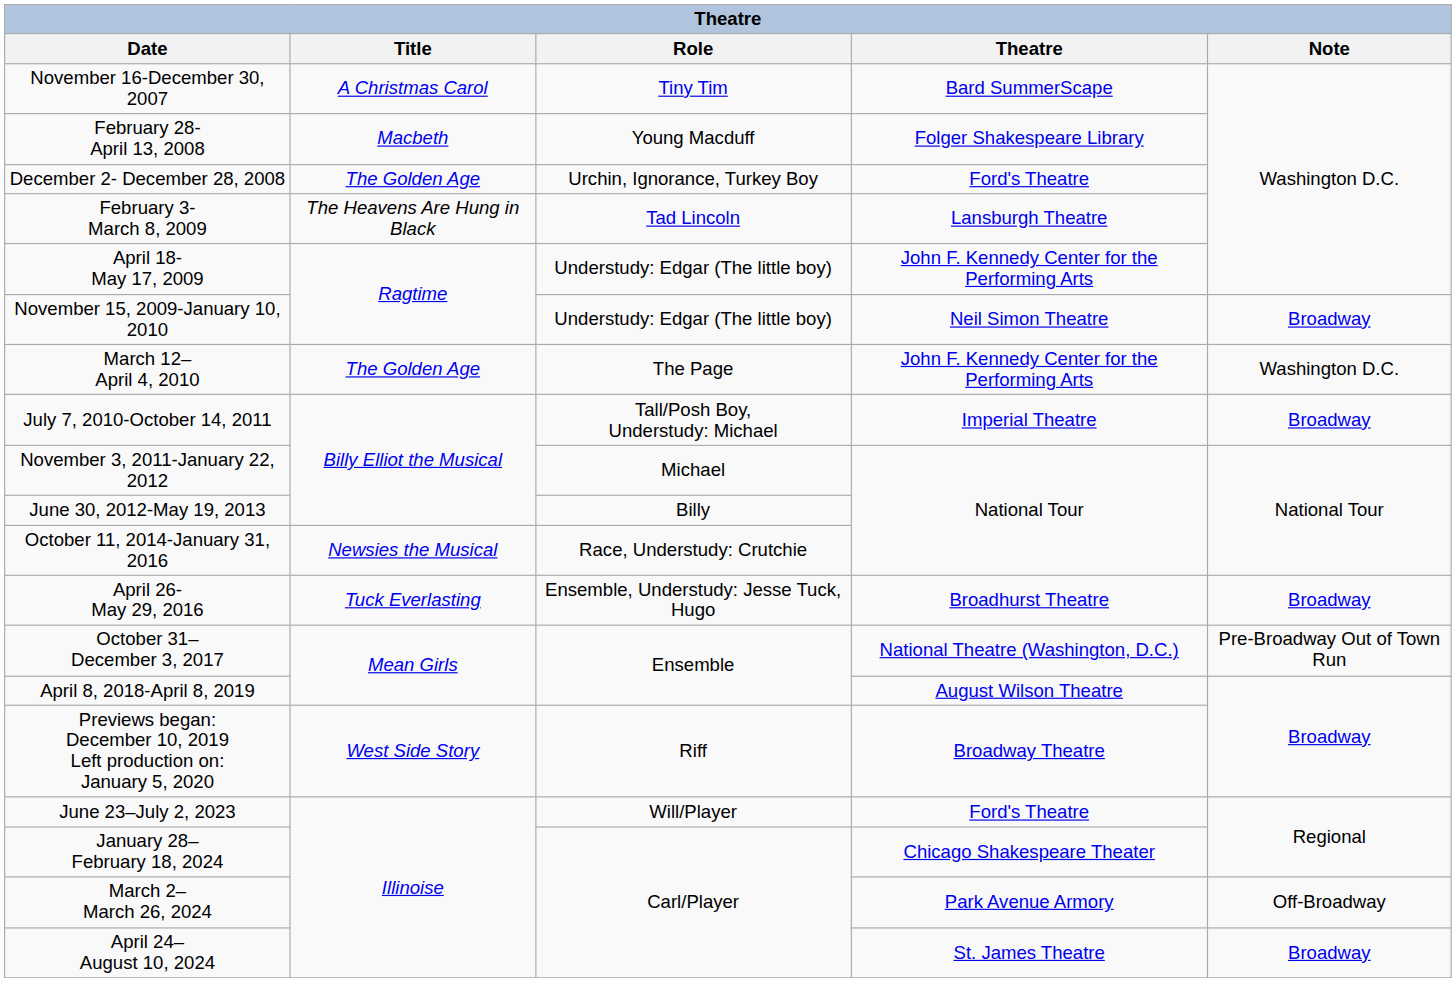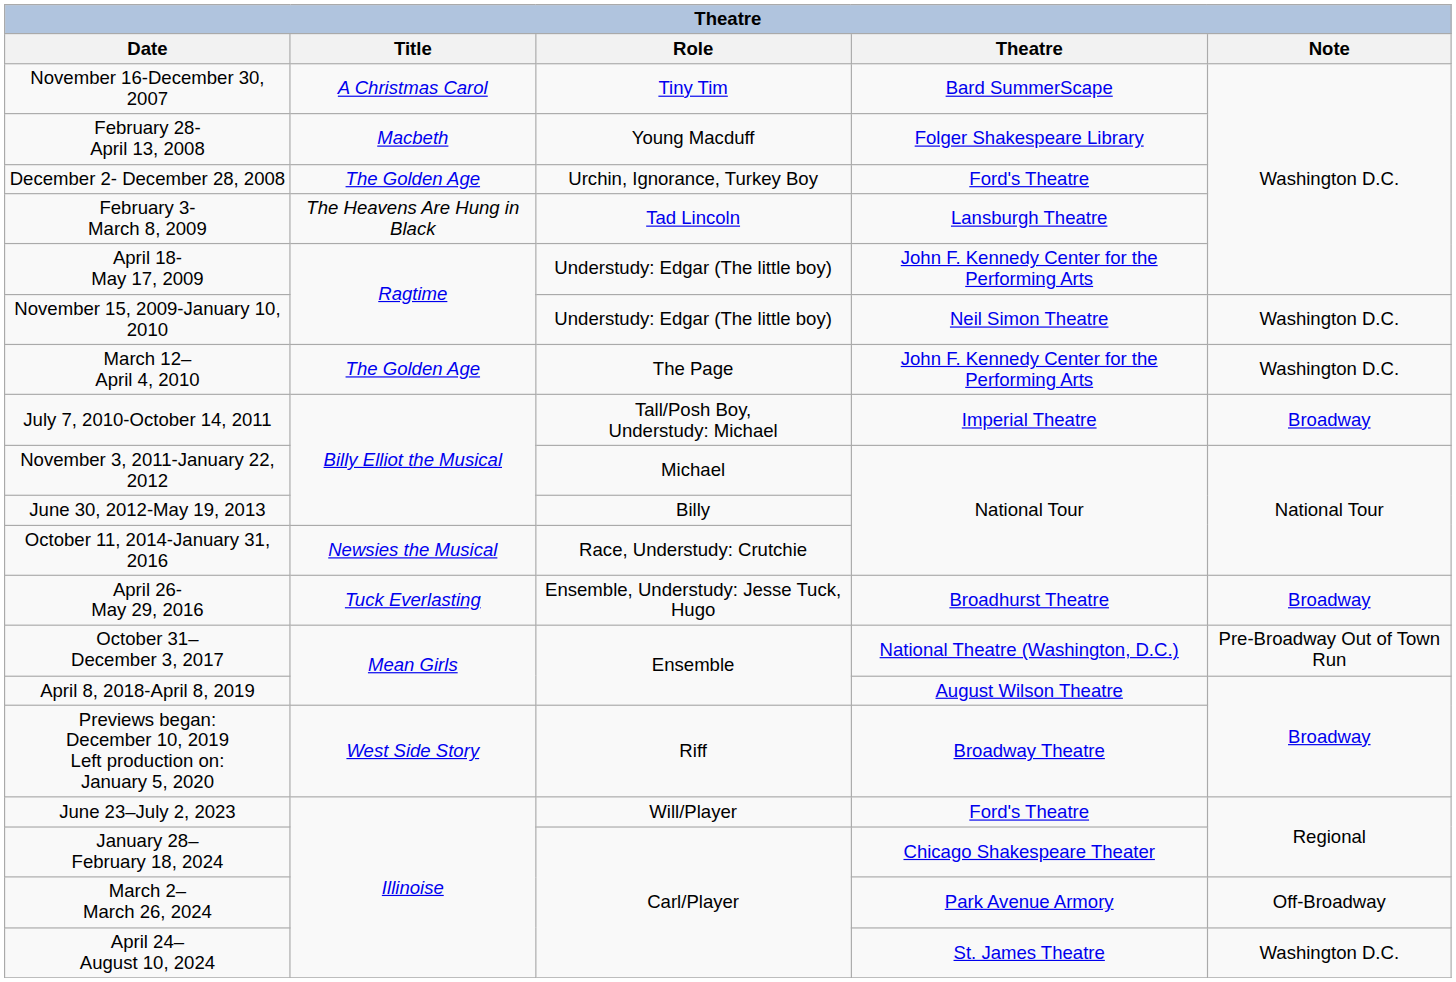 <table class="wikitable" style="text-align:center; font-size: 100%;">
 <tr>
 <th colspan="5" style="background: LightSteelBlue;">Theatre</th>
 </tr>
 <tr>
 <th>Date</th>
 <th>Title</th>
 <th>Role</th>
 <th>Theatre</th>
 <th>Note</th>
 </tr>
 <tr>
 <td rowspan="1">November 16-December 30, 2007</td>
 <td rowspan="1"><em><a href='#'>A Christmas Carol</a></em></td>
 <td><a href='#'>Tiny Tim</a></td>
 <td><a href='#'>Bard SummerScape</a></td>
 <td rowspan="5">Washington D.C.</td>
 </tr>
 <tr>
 <td>February 28-<br> April 13, 2008</td>
 <td><em><a href='#'>Macbeth</a></em></td>
 <td>Young Macduff</td>
 <td><a href='#'>Folger Shakespeare Library</a></td>
 </tr>
 <tr>
 <td>December 2- December 28, 2008</td>
 <td><em><a href='#'>The Golden Age</a></em></td>
 <td>Urchin, Ignorance, Turkey Boy</td>
 <td><a href='#'>Ford's Theatre</a><br></td>
 </tr>
 <tr>
 <td>February 3-<br> March 8, 2009</td>
 <td><em>The Heavens Are Hung in Black</em></td>
 <td><a href='#'>Tad Lincoln</a></td>
 <td><a href='#'>Lansburgh Theatre</a><br></td>
 </tr>
 <tr>
 <td>April 18-<br> May 17, 2009</td>
 <td rowspan="2"><em><a href='#'>Ragtime</a></em></td>
 <td>Understudy: Edgar (The little boy)</td>
 <td><a href='#'>John F. Kennedy Center for the Performing Arts</a></td>
 </tr>
 <tr>
 <td rowspan="1">November 15, 2009-January 10, 2010</td>
 <td>Understudy: Edgar (The little boy)</td>
 <td><a href='#'>Neil Simon Theatre</a></td>
-<td><a href='#'>Broadway</a></td>
+<td>Washington D.C.</td>
 </tr>
 <tr>
 <td>March 12–<br> April 4, 2010</td>
 <td><em><a href='#'>The Golden Age</a></em></td>
 <td>The Page</td>
 <td><a href='#'>John F. Kennedy Center for the Performing Arts</a></td>
 <td>Washington D.C.</td>
 </tr>
 <tr>
 <td rowspan="1">July 7, 2010-October 14, 2011</td>
 <td rowspan="3"><em><a href='#'>Billy Elliot the Musical</a></em></td>
 <td rowspan="1">Tall/Posh Boy,<br>Understudy: Michael</td>
 <td><a href='#'>Imperial Theatre</a></td>
 <td><a href='#'>Broadway</a></td>
 </tr>
 <tr>
 <td rowspan="1">November 3, 2011-January 22, 2012</td>
 <td rowspan="1">Michael</td>
 <td rowspan="3">National Tour</td>
 <td rowspan="3">National Tour</td>
 </tr>
 <tr>
 <td rowspan="1">June 30, 2012-May 19, 2013</td>
 <td rowspan="1">Billy</td>
 </tr>
 <tr>
 <td>October 11, 2014-January 31, 2016</td>
 <td><em><a href='#'>Newsies the Musical</a></em></td>
 <td>Race, Understudy: Crutchie</td>
 </tr>
 <tr>
 <td>April 26-<br> May 29, 2016</td>
 <td><em> <a href='#'>Tuck Everlasting</a></em></td>
 <td>Ensemble, Understudy: Jesse Tuck, Hugo</td>
 <td><a href='#'>Broadhurst Theatre</a></td>
 <td rowspan="1"><a href='#'>Broadway</a></td>
 </tr>
 <tr>
 <td>October 31–<br>December 3, 2017</td>
 <td rowspan="2"><em><a href='#'>Mean Girls</a></em></td>
 <td rowspan="2">Ensemble</td>
 <td><a href='#'>National Theatre (Washington, D.C.)</a></td>
 <td>Pre-Broadway Out of Town Run</td>
 </tr>
 <tr>
 <td>April 8, 2018-April 8, 2019</td>
 <td><a href='#'>August Wilson Theatre</a></td>
 <td rowspan="2"><a href='#'>Broadway</a></td>
 </tr>
 <tr>
 <td>Previews began: <br>December 10, 2019<br> Left production on: <br>January 5, 2020</td>
 <td><em><a href='#'>West Side Story</a></em></td>
 <td>Riff</td>
 <td><a href='#'>Broadway Theatre</a></td>
 </tr>
 <tr>
 <td>June 23–July 2, 2023</td>
 <td rowspan="4"><em><a href='#'>Illinoise</a></em></td>
 <td>Will/Player</td>
 <td><a href='#'>Ford's Theatre</a></td>
 <td rowspan="2">Regional</td>
 </tr>
 <tr>
 <td>January 28–<br>February 18, 2024</td>
 <td rowspan="3">Carl/Player</td>
 <td><a href='#'>Chicago Shakespeare Theater</a></td>
 </tr>
 <tr>
 <td>March 2–<br>March 26, 2024</td>
 <td><a href='#'>Park Avenue Armory</a></td>
 <td>Off-Broadway</td>
 </tr>
 <tr>
 <td>April 24–<br>August 10, 2024</td>
 <td><a href='#'>St. James Theatre</a></td>
-<td><a href='#'>Broadway</a></td>
+<td>Washington D.C.</td>
 </tr>
 </table>
